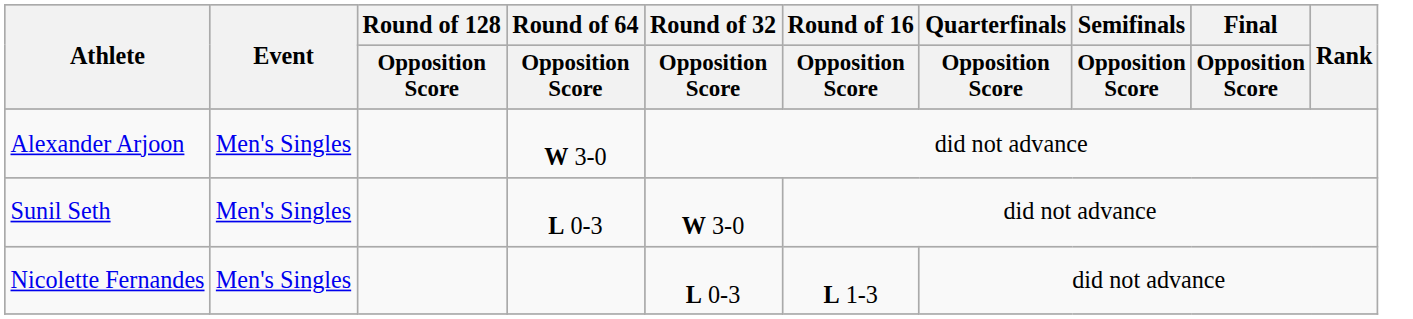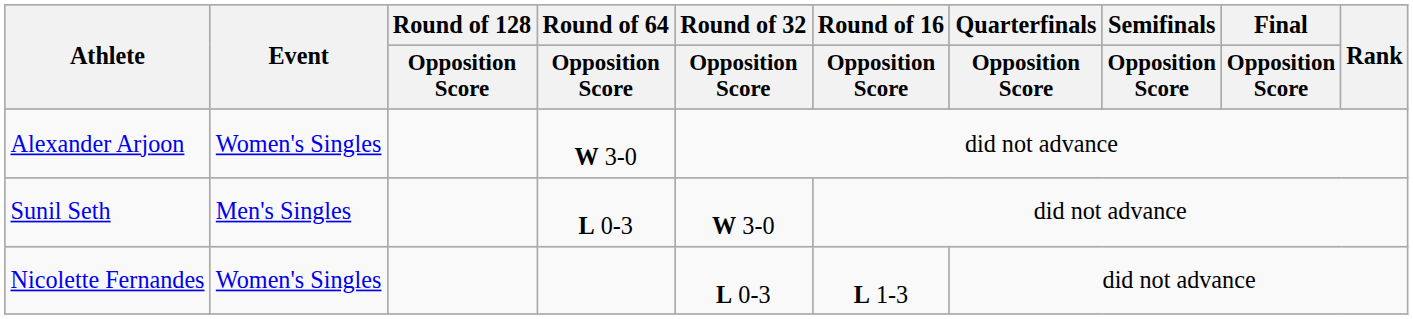 <table class=wikitable style="font-size:90%">
 <tr>
 <th rowspan="2">Athlete</th>
 <th rowspan="2">Event</th>
 <th>Round of 128</th>
 <th>Round of 64</th>
 <th>Round of 32</th>
 <th>Round of 16</th>
 <th>Quarterfinals</th>
 <th>Semifinals</th>
 <th>Final</th>
 <th rowspan=2>Rank</th>
 </tr>
 <tr style="font-size:95%">
 <th>Opposition<br>Score</th>
 <th>Opposition<br>Score</th>
 <th>Opposition<br>Score</th>
 <th>Opposition<br>Score</th>
 <th>Opposition<br>Score</th>
 <th>Opposition<br>Score</th>
 <th>Opposition<br>Score</th>
 </tr>
 <tr align=center>
 <td align=left><a href='#'>Alexander Arjoon</a></td>
-<td align=left><a href='#'>Men's Singles</a></td>
+<td align=left><a href='#'>Women's Singles</a></td>
 <td></td>
 <td><br><strong>W</strong> 3-0</td>
 <td colspan=6>did not advance</td>
 </tr>
 <tr align=center>
 <td align=left><a href='#'>Sunil Seth</a></td>
 <td align=left><a href='#'>Men's Singles</a></td>
 <td></td>
 <td><br><strong>L</strong> 0-3</td>
 <td><br><strong>W</strong> 3-0</td>
 <td colspan=5>did not advance</td>
 </tr>
 <tr align=center>
 <td align=left><a href='#'>Nicolette Fernandes</a></td>
-<td align=left><a href='#'>Men's Singles</a></td>
+<td align=left><a href='#'>Women's Singles</a></td>
 <td></td>
 <td></td>
 <td><br><strong>L</strong> 0-3</td>
 <td><br><strong>L</strong> 1-3</td>
 <td colspan=4>did not advance</td>
 </tr>
 </table>
